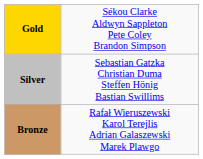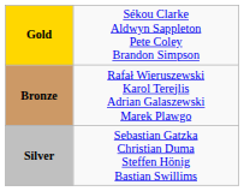 <table class="wikitable" style="text-align:center; " width="35%">
 <tr>
 <td bgcolor="gold"><strong>Gold</strong></td>
 <td><a href='#'>Sékou Clarke</a><br><a href='#'>Aldwyn Sappleton</a><br><a href='#'>Pete Coley</a><br><a href='#'>Brandon Simpson</a><br>  <small><em></em></small></td>
 </tr>
 <tr>
+<td bgcolor="CC9966"><strong>Bronze</strong></td>
+<td><a href='#'>Rafał Wieruszewski</a><br><a href='#'>Karol Terejlis</a><br><a href='#'>Adrian Galaszewski</a><br><a href='#'>Marek Plawgo</a><br>  <small><em></em></small></td>
+</tr>
+<tr>
 <td bgcolor="silver"><strong>Silver</strong></td>
 <td><a href='#'>Sebastian Gatzka</a><br><a href='#'>Christian Duma</a><br><a href='#'>Steffen Hönig</a><br><a href='#'>Bastian Swillims</a><br>  <small><em></em></small></td>
 </tr>
-<tr>
-<td bgcolor="CC9966"><strong>Bronze</strong></td>
-<td><a href='#'>Rafał Wieruszewski</a><br><a href='#'>Karol Terejlis</a><br><a href='#'>Adrian Galaszewski</a><br><a href='#'>Marek Plawgo</a><br>  <small><em></em></small></td>
-</tr>
 </table>
